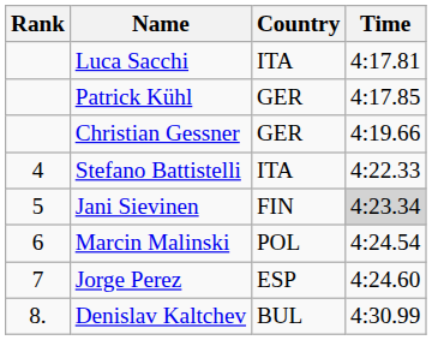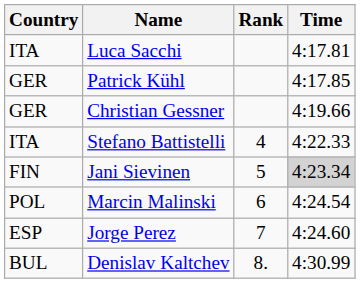 <table class="wikitable">
 <tr>
+<th>Country</th>
+<th>Name</th>
 <th>Rank</th>
-<th>Name</th>
-<th>Country</th>
 <th>Time</th>
 </tr>
 <tr>
+<td> ITA</td>
+<td><a href='#'>Luca Sacchi</a></td>
 <td align="center"></td>
-<td><a href='#'>Luca Sacchi</a></td>
-<td> ITA</td>
 <td align="center">4:17.81</td>
 </tr>
 <tr>
+<td> GER</td>
+<td><a href='#'>Patrick Kühl</a></td>
 <td align="center"></td>
-<td><a href='#'>Patrick Kühl</a></td>
-<td> GER</td>
 <td align="center">4:17.85</td>
 </tr>
 <tr>
+<td> GER</td>
+<td><a href='#'>Christian Gessner</a></td>
 <td align="center"></td>
-<td><a href='#'>Christian Gessner</a></td>
-<td> GER</td>
 <td align="center">4:19.66</td>
 </tr>
 <tr>
+<td> ITA</td>
+<td><a href='#'>Stefano Battistelli</a></td>
 <td align="center">4</td>
-<td><a href='#'>Stefano Battistelli</a></td>
-<td> ITA</td>
 <td align="center">4:22.33</td>
 </tr>
 <tr>
+<td> FIN</td>
+<td><a href='#'>Jani Sievinen</a></td>
 <td align="center">5</td>
-<td><a href='#'>Jani Sievinen</a></td>
-<td> FIN</td>
 <td align="center" style="background: lightgrey;">4:23.34</td>
 </tr>
 <tr>
+<td> POL</td>
+<td><a href='#'>Marcin Malinski</a></td>
 <td align="center">6</td>
-<td><a href='#'>Marcin Malinski</a></td>
-<td> POL</td>
 <td align="center">4:24.54</td>
 </tr>
 <tr>
+<td> ESP</td>
+<td><a href='#'>Jorge Perez</a></td>
 <td align="center">7</td>
-<td><a href='#'>Jorge Perez</a></td>
-<td> ESP</td>
 <td align="center">4:24.60</td>
 </tr>
 <tr>
+<td> BUL</td>
+<td><a href='#'>Denislav Kaltchev</a></td>
 <td align="center">8.</td>
-<td><a href='#'>Denislav Kaltchev</a></td>
-<td> BUL</td>
 <td align="center">4:30.99</td>
 </tr>
 </table>
